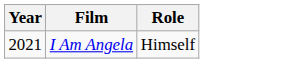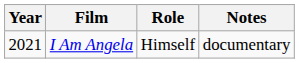 <table class="wikitable">
 <tr>
 <th>Year</th>
 <th>Film</th>
 <th>Role</th>
+<th>Notes</th>
 </tr>
 <tr>
 <td>2021</td>
 <td><em><a href='#'>I Am Angela</a></em></td>
 <td>Himself</td>
+<td>documentary</td>
 </tr>
 </table>
